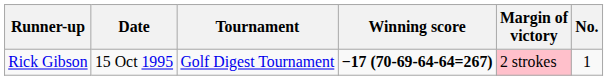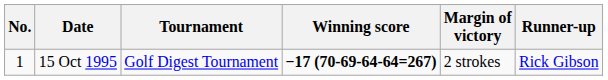 <table class="wikitable" style="font-size:95%;">
 <tr>
-<th>Runner-up</th>
+<th>No.</th>
 <th>Date</th>
 <th>Tournament</th>
 <th>Winning score</th>
 <th>Margin of<br>victory</th>
-<th>No.</th>
+<th>Runner-up</th>
 </tr>
 <tr>
-<td> <a href='#'>Rick Gibson</a></td>
+<td align=center>1</td>
 <td align=right>15 Oct <a href='#'>1995</a></td>
 <td><a href='#'>Golf Digest Tournament</a></td>
 <td><strong>−17 (70-69-64-64=267)</strong></td>
-<td style="background: pink;">2 strokes</td>
-<td align=center>1</td>
+<td>2 strokes</td>
+<td> <a href='#'>Rick Gibson</a></td>
 </tr>
 </table>
